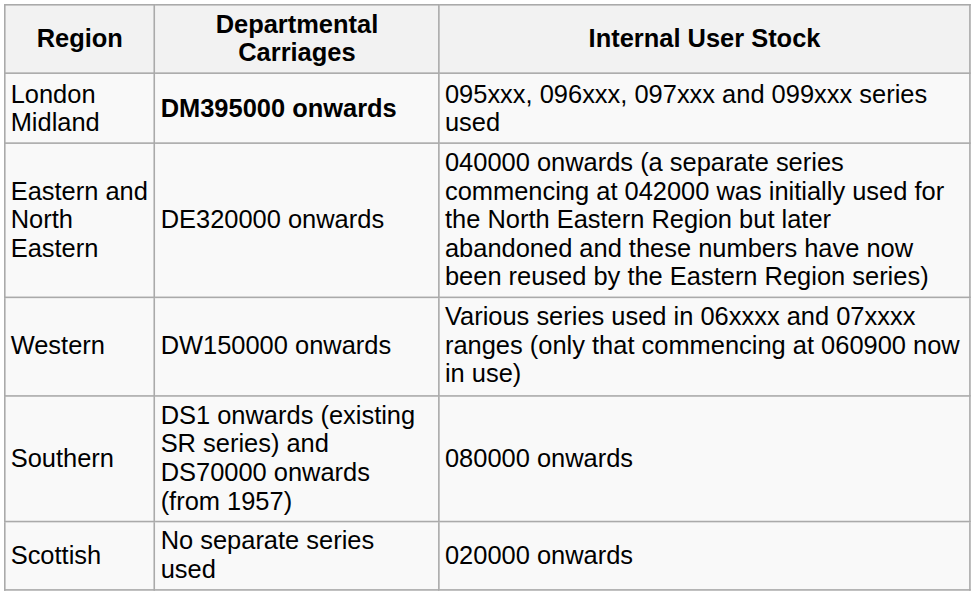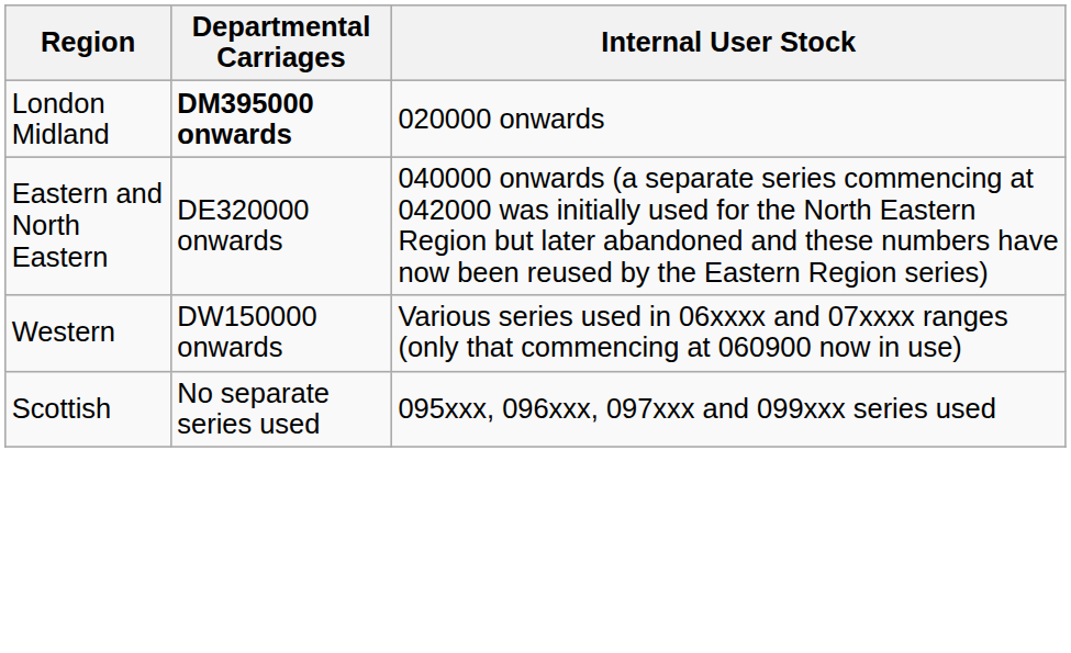 <table class="wikitable">
 <tr>
 <th>Region</th>
 <th>Departmental Carriages</th>
 <th>Internal User Stock</th>
 </tr>
 <tr>
 <td>London Midland</td>
 <td><strong>DM395000 onwards</strong></td>
-<td>095xxx, 096xxx, 097xxx and 099xxx series used</td>
+<td>020000 onwards</td>
 </tr>
 <tr>
 <td>Eastern and North Eastern</td>
 <td>DE320000 onwards</td>
 <td>040000 onwards (a separate series commencing at 042000 was initially used for the North Eastern Region but later abandoned and these numbers have now been reused by the Eastern Region series)</td>
 </tr>
 <tr>
 <td>Western</td>
 <td>DW150000 onwards</td>
 <td>Various series used in 06xxxx and 07xxxx ranges (only that commencing at 060900 now in use)</td>
 </tr>
 <tr>
-<td>Southern</td>
-<td>DS1 onwards (existing SR series) and DS70000 onwards (from 1957)</td>
-<td>080000 onwards</td>
-</tr>
-<tr>
 <td>Scottish</td>
 <td>No separate series used</td>
-<td>020000 onwards</td>
+<td>095xxx, 096xxx, 097xxx and 099xxx series used</td>
 </tr>
 </table>
